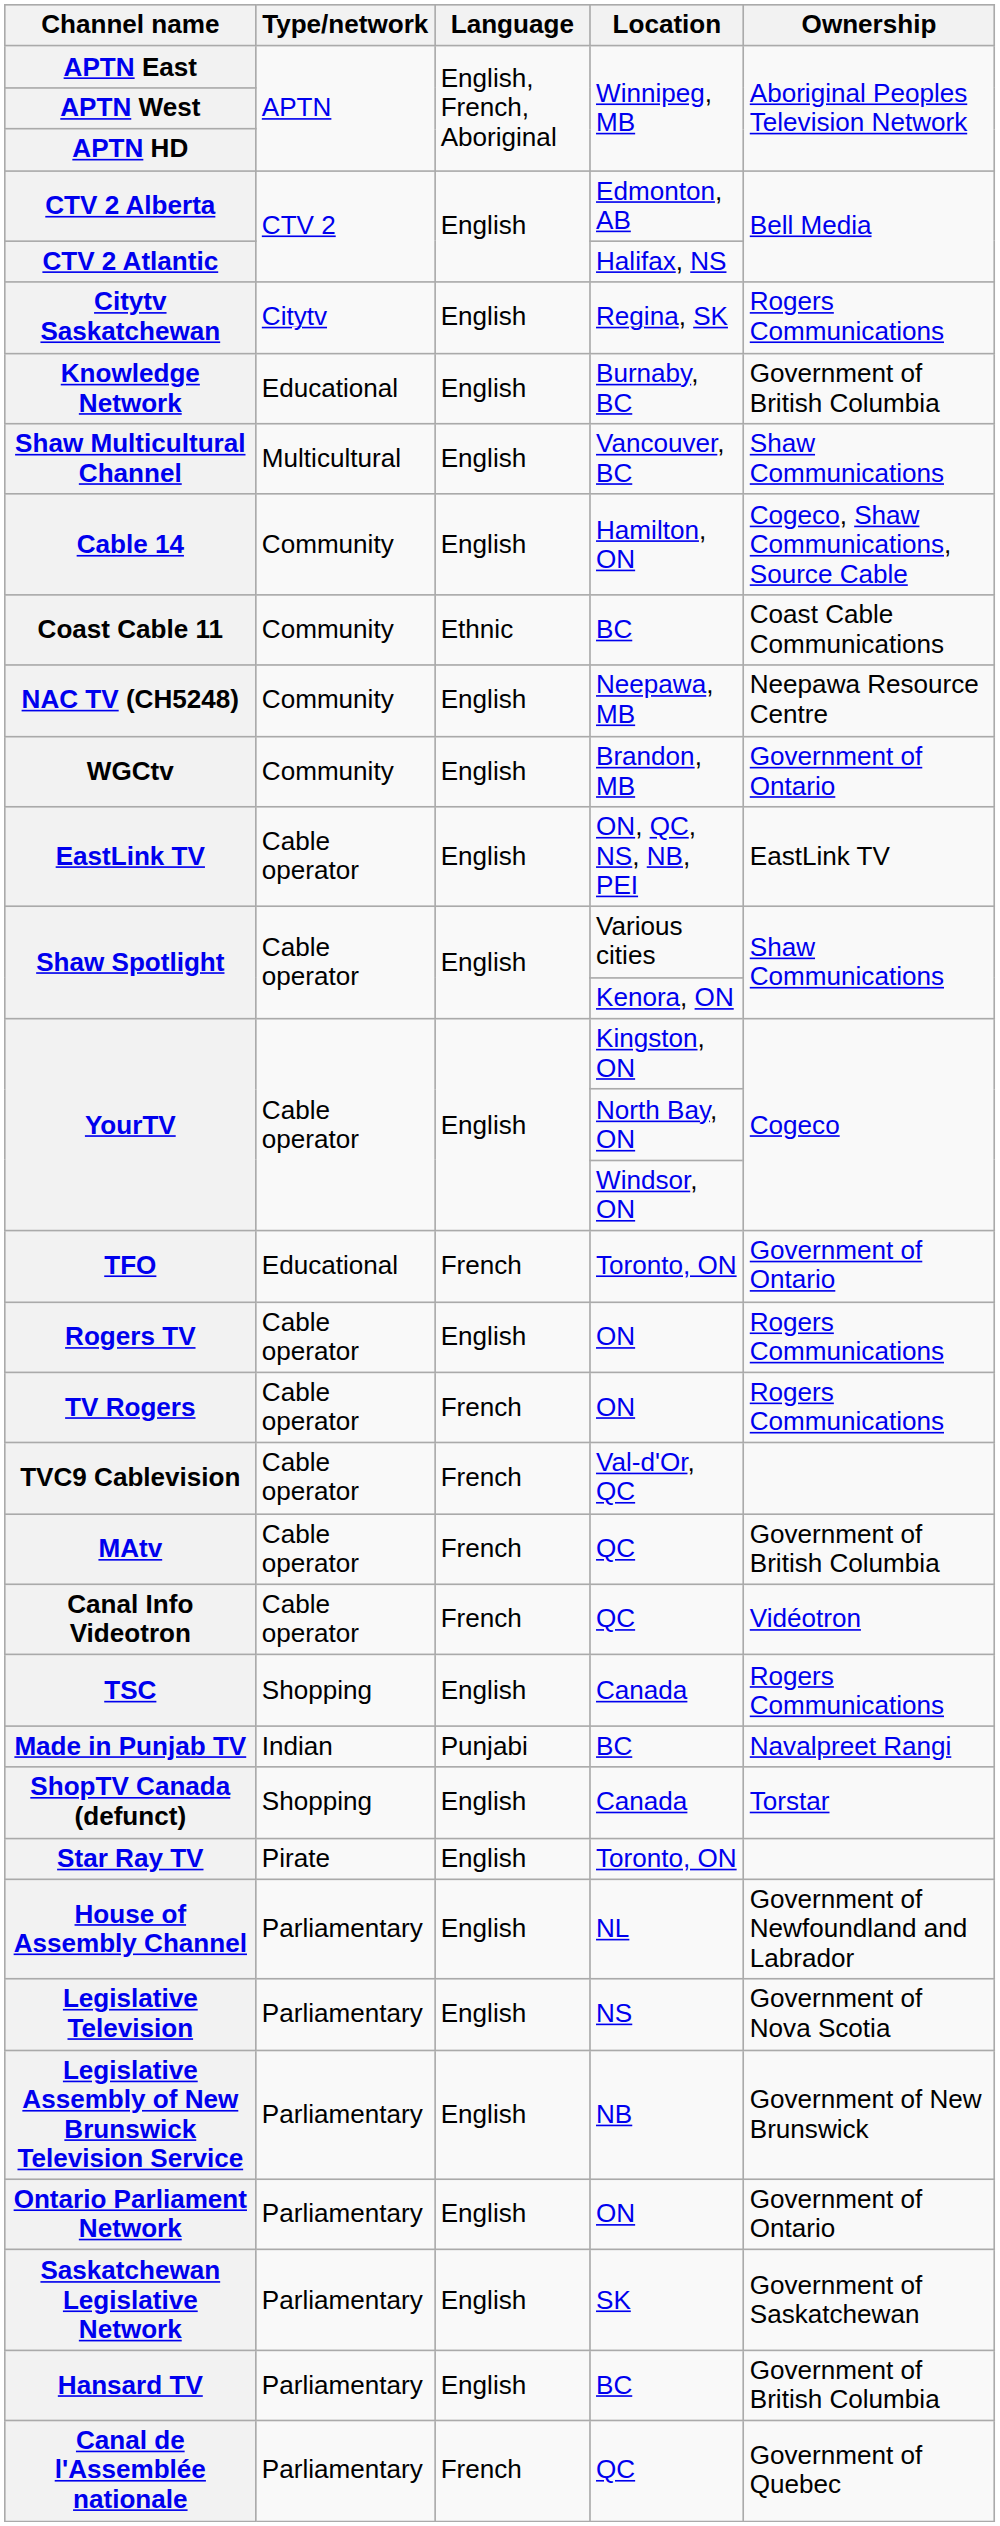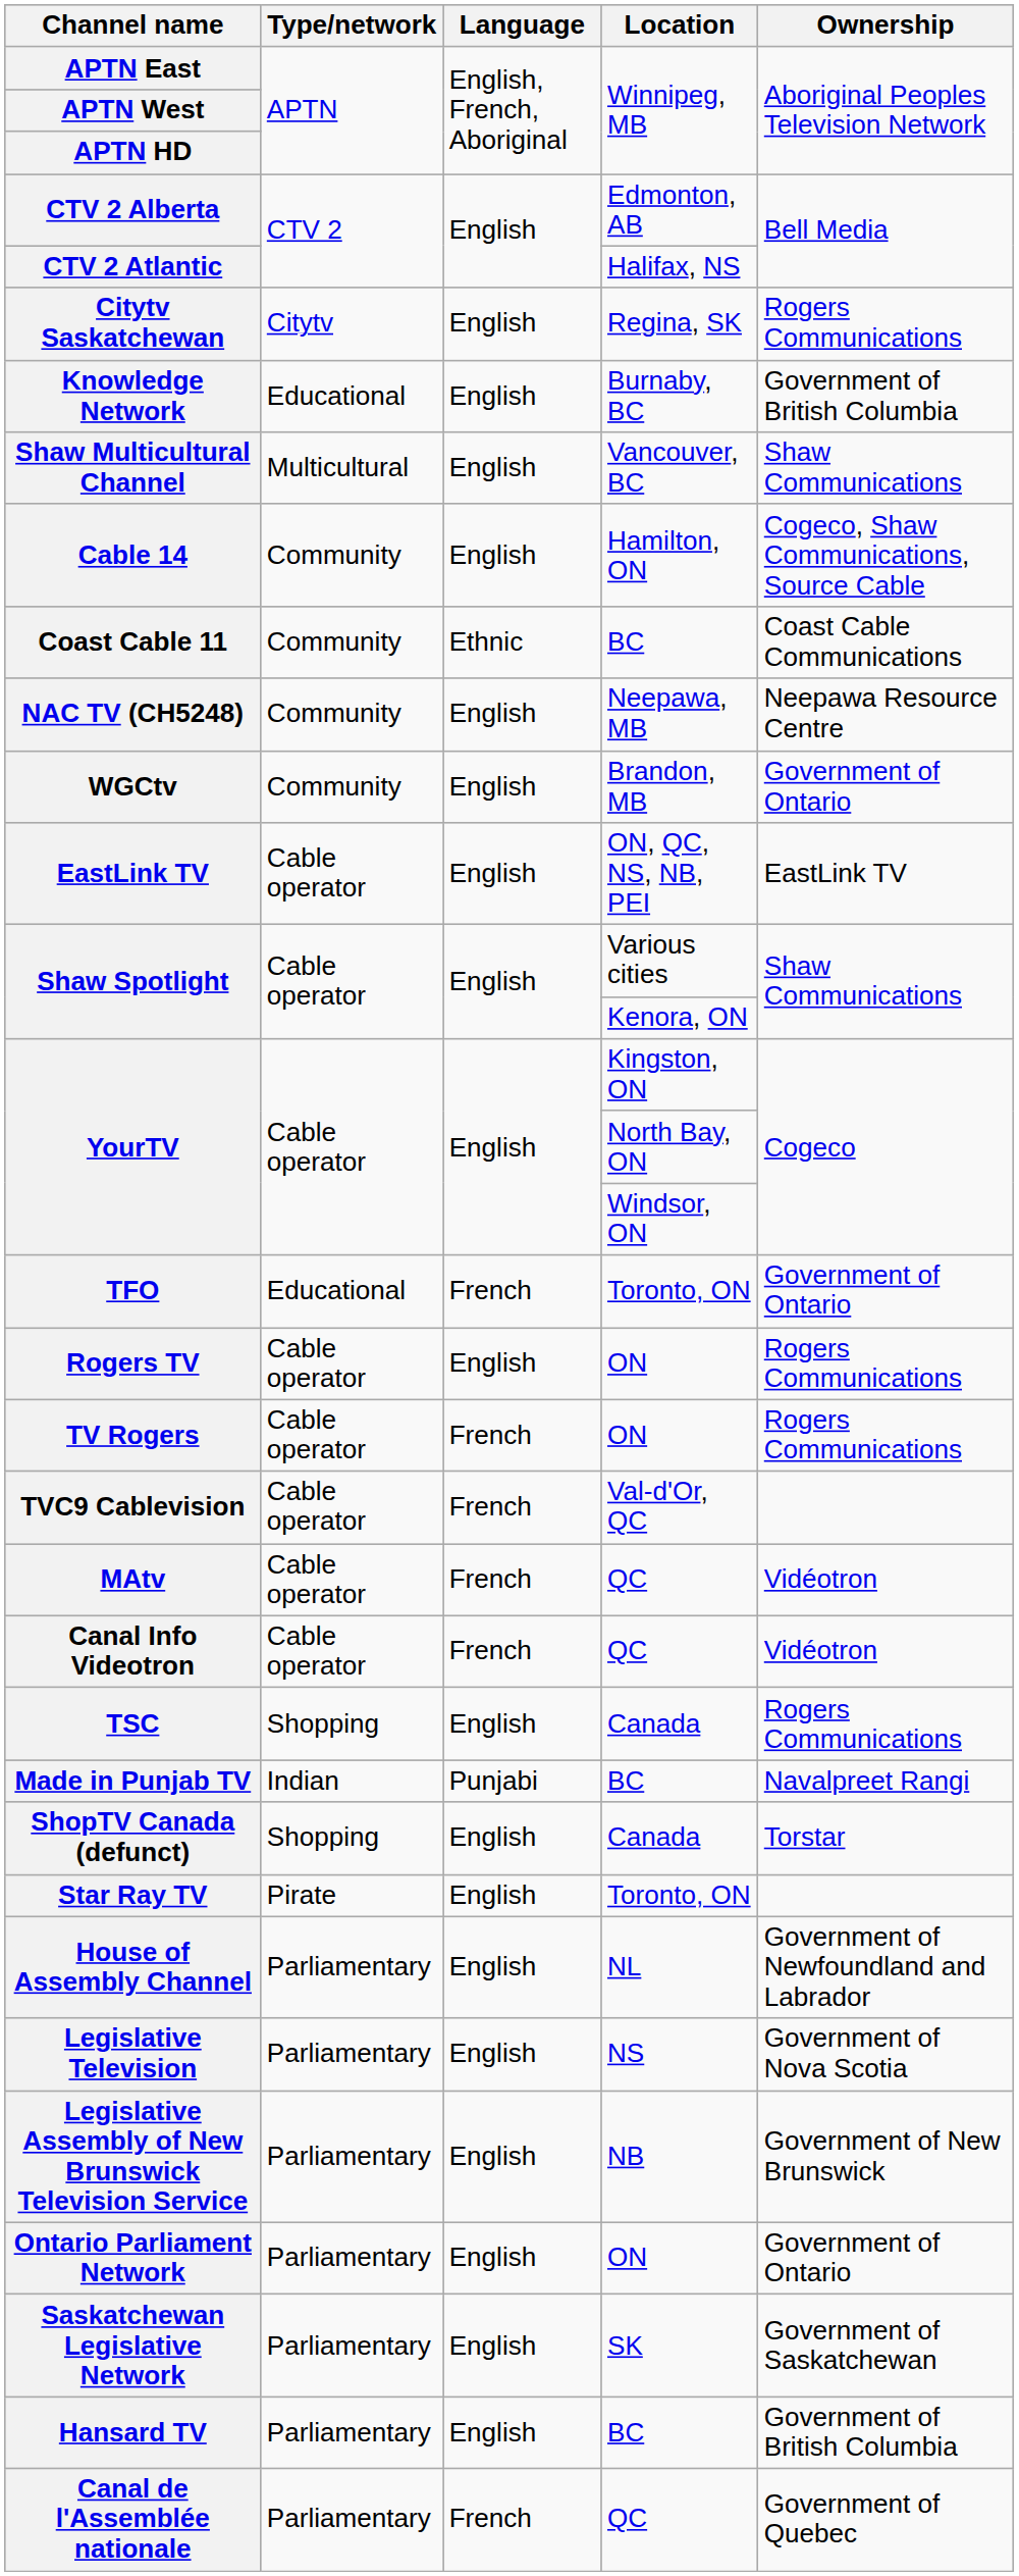 <table class="wikitable sortable">
 <tr>
 <th scope="col">Channel name</th>
 <th scope="col">Type/network</th>
 <th scope="col">Language</th>
 <th scope="col">Location</th>
 <th scope="col">Ownership</th>
 </tr>
 <tr>
 <th><a href='#'>APTN</a> East</th>
 <td rowspan="3"><a href='#'>APTN</a></td>
 <td rowspan="3">English, French, Aboriginal</td>
 <td rowspan="3"><a href='#'>Winnipeg</a>, <a href='#'>MB</a></td>
 <td rowspan="3"><a href='#'>Aboriginal Peoples Television Network</a></td>
 </tr>
 <tr>
 <th><a href='#'>APTN</a> West</th>
 </tr>
 <tr>
 <th><a href='#'>APTN</a> HD</th>
 </tr>
 <tr>
 <th><a href='#'>CTV 2 Alberta</a></th>
 <td rowspan="2"><a href='#'>CTV 2</a></td>
 <td rowspan="2">English</td>
 <td><a href='#'>Edmonton</a>, <a href='#'>AB</a></td>
 <td rowspan="2"><a href='#'>Bell Media</a></td>
 </tr>
 <tr>
 <th><a href='#'>CTV 2 Atlantic</a></th>
 <td><a href='#'>Halifax</a>, <a href='#'>NS</a></td>
 </tr>
 <tr>
 <th><a href='#'>Citytv Saskatchewan</a></th>
 <td><a href='#'>Citytv</a></td>
 <td>English</td>
 <td><a href='#'>Regina</a>, <a href='#'>SK</a></td>
 <td><a href='#'>Rogers Communications</a></td>
 </tr>
 <tr>
 <th><a href='#'>Knowledge Network</a></th>
 <td>Educational</td>
 <td>English</td>
 <td><a href='#'>Burnaby</a>, <a href='#'>BC</a></td>
 <td>Government of British Columbia</td>
 </tr>
 <tr>
 <th><a href='#'>Shaw Multicultural Channel</a></th>
 <td>Multicultural</td>
 <td>English</td>
 <td><a href='#'>Vancouver</a>, <a href='#'>BC</a></td>
 <td><a href='#'>Shaw Communications</a></td>
 </tr>
 <tr>
 <th><a href='#'>Cable 14</a></th>
 <td>Community</td>
 <td>English</td>
 <td><a href='#'>Hamilton</a>, <a href='#'>ON</a></td>
 <td><a href='#'>Cogeco</a>, <a href='#'>Shaw Communications</a>, <a href='#'>Source Cable</a></td>
 </tr>
 <tr>
 <th>Coast Cable 11</th>
 <td>Community</td>
 <td>Ethnic</td>
 <td><a href='#'>BC</a></td>
 <td>Coast Cable Communications</td>
 </tr>
 <tr>
 <th><a href='#'>NAC TV</a> (CH5248)</th>
 <td>Community</td>
 <td>English</td>
 <td><a href='#'>Neepawa</a>, <a href='#'>MB</a></td>
 <td>Neepawa Resource Centre</td>
 </tr>
 <tr>
 <th>WGCtv</th>
 <td>Community</td>
 <td>English</td>
 <td><a href='#'>Brandon</a>, <a href='#'>MB</a></td>
 <td><a href='#'>Government of Ontario</a></td>
 </tr>
 <tr>
 <th><a href='#'>EastLink TV</a></th>
 <td>Cable operator</td>
 <td>English</td>
 <td><a href='#'>ON</a>, <a href='#'>QC</a>, <a href='#'>NS</a>, <a href='#'>NB</a>, <a href='#'>PEI</a></td>
 <td>EastLink TV</td>
 </tr>
 <tr>
 <th rowspan="2"><a href='#'>Shaw Spotlight</a></th>
 <td rowspan="2">Cable operator</td>
 <td rowspan="2">English</td>
 <td>Various cities</td>
 <td rowspan="2"><a href='#'>Shaw Communications</a></td>
 </tr>
 <tr>
 <td><a href='#'>Kenora</a>, <a href='#'>ON</a></td>
 </tr>
 <tr>
 <th rowspan="3"><a href='#'>YourTV</a></th>
 <td rowspan="3">Cable operator</td>
 <td rowspan="3">English</td>
 <td><a href='#'>Kingston</a>, <a href='#'>ON</a></td>
 <td rowspan="3"><a href='#'>Cogeco</a></td>
 </tr>
 <tr>
 <td><a href='#'>North Bay</a>, <a href='#'>ON</a></td>
 </tr>
 <tr>
 <td><a href='#'>Windsor</a>, <a href='#'>ON</a></td>
 </tr>
 <tr>
 <th><a href='#'>TFO</a></th>
 <td>Educational</td>
 <td>French</td>
 <td><a href='#'>Toronto, ON</a></td>
 <td><a href='#'>Government of Ontario</a></td>
 </tr>
 <tr>
 <th><a href='#'>Rogers TV</a></th>
 <td>Cable operator</td>
 <td>English</td>
 <td><a href='#'>ON</a></td>
 <td><a href='#'>Rogers Communications</a></td>
 </tr>
 <tr>
 <th><a href='#'>TV Rogers</a></th>
 <td>Cable operator</td>
 <td>French</td>
 <td><a href='#'>ON</a></td>
 <td><a href='#'>Rogers Communications</a></td>
 </tr>
 <tr>
 <th>TVC9 Cablevision</th>
 <td>Cable operator</td>
 <td>French</td>
 <td><a href='#'>Val-d'Or</a>, <a href='#'>QC</a></td>
 <td></td>
 </tr>
 <tr>
 <th><a href='#'>MAtv</a></th>
 <td>Cable operator</td>
 <td>French</td>
 <td><a href='#'>QC</a></td>
-<td>Government of British Columbia</td>
+<td><a href='#'>Vidéotron</a></td>
 </tr>
 <tr>
 <th>Canal Info Videotron</th>
 <td>Cable operator</td>
 <td>French</td>
 <td><a href='#'>QC</a></td>
 <td><a href='#'>Vidéotron</a></td>
 </tr>
 <tr>
 <th><a href='#'>TSC</a></th>
 <td>Shopping</td>
 <td>English</td>
 <td><a href='#'>Canada</a></td>
 <td><a href='#'>Rogers Communications</a></td>
 </tr>
 <tr>
 <th><a href='#'>Made in Punjab TV</a></th>
 <td>Indian</td>
 <td>Punjabi</td>
 <td><a href='#'>BC</a></td>
 <td><a href='#'>Navalpreet Rangi</a></td>
 </tr>
 <tr>
 <th><a href='#'>ShopTV Canada</a> (defunct)</th>
 <td>Shopping</td>
 <td>English</td>
 <td><a href='#'>Canada</a></td>
 <td><a href='#'>Torstar</a></td>
 </tr>
 <tr>
 <th><a href='#'>Star Ray TV</a></th>
 <td>Pirate</td>
 <td>English</td>
 <td><a href='#'>Toronto, ON</a></td>
 <td></td>
 </tr>
 <tr>
 <th><a href='#'>House of Assembly Channel</a></th>
 <td>Parliamentary</td>
 <td>English</td>
 <td><a href='#'>NL</a></td>
 <td>Government of Newfoundland and Labrador</td>
 </tr>
 <tr>
 <th><a href='#'>Legislative Television</a></th>
 <td>Parliamentary</td>
 <td>English</td>
 <td><a href='#'>NS</a></td>
 <td>Government of Nova Scotia</td>
 </tr>
 <tr>
 <th><a href='#'>Legislative Assembly of New Brunswick Television Service</a></th>
 <td>Parliamentary</td>
 <td>English</td>
 <td><a href='#'>NB</a></td>
 <td>Government of New Brunswick</td>
 </tr>
 <tr>
 <th><a href='#'>Ontario Parliament Network</a></th>
 <td>Parliamentary</td>
 <td>English</td>
 <td><a href='#'>ON</a></td>
 <td>Government of Ontario</td>
 </tr>
 <tr>
 <th><a href='#'>Saskatchewan Legislative Network</a></th>
 <td>Parliamentary</td>
 <td>English</td>
 <td><a href='#'>SK</a></td>
 <td>Government of Saskatchewan</td>
 </tr>
 <tr>
 <th><a href='#'>Hansard TV</a></th>
 <td>Parliamentary</td>
 <td>English</td>
 <td><a href='#'>BC</a></td>
 <td>Government of British Columbia</td>
 </tr>
 <tr>
 <th><a href='#'>Canal de l'Assemblée nationale</a></th>
 <td>Parliamentary</td>
 <td>French</td>
 <td><a href='#'>QC</a></td>
 <td>Government of Quebec</td>
 </tr>
 </table>
